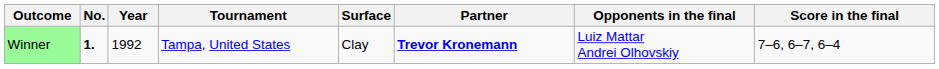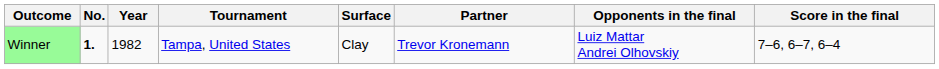 <table class="sortable wikitable" style=font-size:97%>
 <tr>
 <th width=80>Outcome</th>
 <th width=10>No.</th>
 <th width=50>Year</th>
 <th width=200>Tournament</th>
 <th width=50>Surface</th>
 <th width=200>Partner</th>
 <th width=200>Opponents in the final</th>
 <th width=200>Score in the final</th>
 </tr>
 <tr>
 <td bgcolor=98FB98>Winner</td>
 <td><strong>1.</strong></td>
-<td>1992</td>
+<td>1982</td>
 <td><a href='#'>Tampa</a>, <a href='#'>United States</a></td>
 <td>Clay</td>
-<td><strong> <a href='#'>Trevor Kronemann</a></strong></td>
+<td> <a href='#'>Trevor Kronemann</a></td>
 <td> <a href='#'>Luiz Mattar</a><br> <a href='#'>Andrei Olhovskiy</a></td>
 <td>7–6, 6–7, 6–4</td>
 </tr>
 </table>
